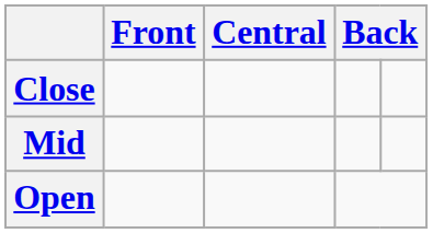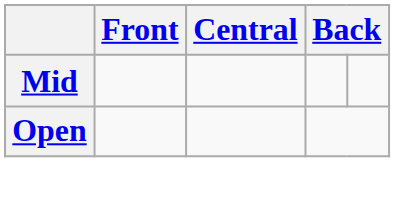 <table class="wikitable" style="text-align:center">
 <tr>
 <th></th>
 <th><a href='#'>Front</a></th>
 <th><a href='#'>Central</a></th>
 <th colspan="2"><a href='#'>Back</a></th>
-</tr>
-<tr align="center">
-<th><a href='#'>Close</a></th>
-<td></td>
-<td></td>
-<td></td>
-<td></td>
 </tr>
 <tr>
 <th><a href='#'>Mid</a></th>
 <td></td>
 <td></td>
 <td></td>
 <td></td>
 </tr>
 <tr align="center">
 <th><a href='#'>Open</a></th>
 <td></td>
 <td></td>
 <td colspan="2"></td>
 </tr>
 </table>
